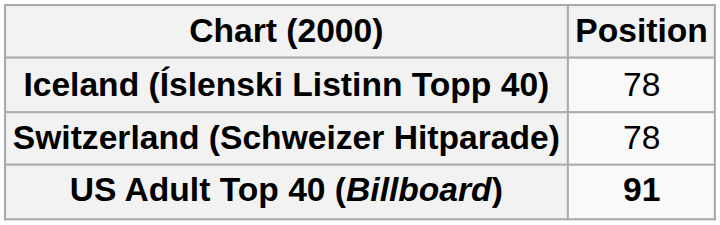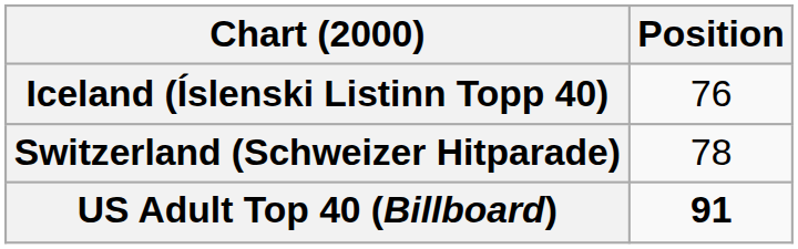 <table class="wikitable sortable plainrowheaders" style="text-align:center">
 <tr>
 <th>Chart (2000)</th>
 <th>Position</th>
 </tr>
 <tr>
 <th scope="row">Iceland (Íslenski Listinn Topp 40)</th>
-<td>78</td>
+<td>76</td>
 </tr>
 <tr>
 <th scope="row">Switzerland (Schweizer Hitparade)</th>
 <td>78</td>
 </tr>
 <tr>
 <th scope="row">US Adult Top 40 (<em>Billboard</em>)</th>
 <td><strong>91</strong></td>
 </tr>
 </table>
